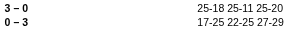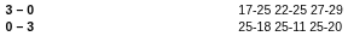 <table>
 <tr>
 <th width=200></th>
 <th width=80></th>
 <th width=200></th>
 <th width=220></th>
 </tr>
 <tr style=font-size:90%>
 <td align=right><strong></strong></td>
 <td align=center><strong>3 – 0</strong></td>
 <td></td>
-<td>25-18 25-11 25-20</td>
+<td>17-25 22-25 27-29</td>
 </tr>
 <tr style=font-size:90%>
 <td align=right></td>
 <td align=center><strong>0 – 3</strong></td>
 <td><strong></strong></td>
-<td>17-25 22-25 27-29</td>
+<td>25-18 25-11 25-20</td>
 </tr>
 </table>
